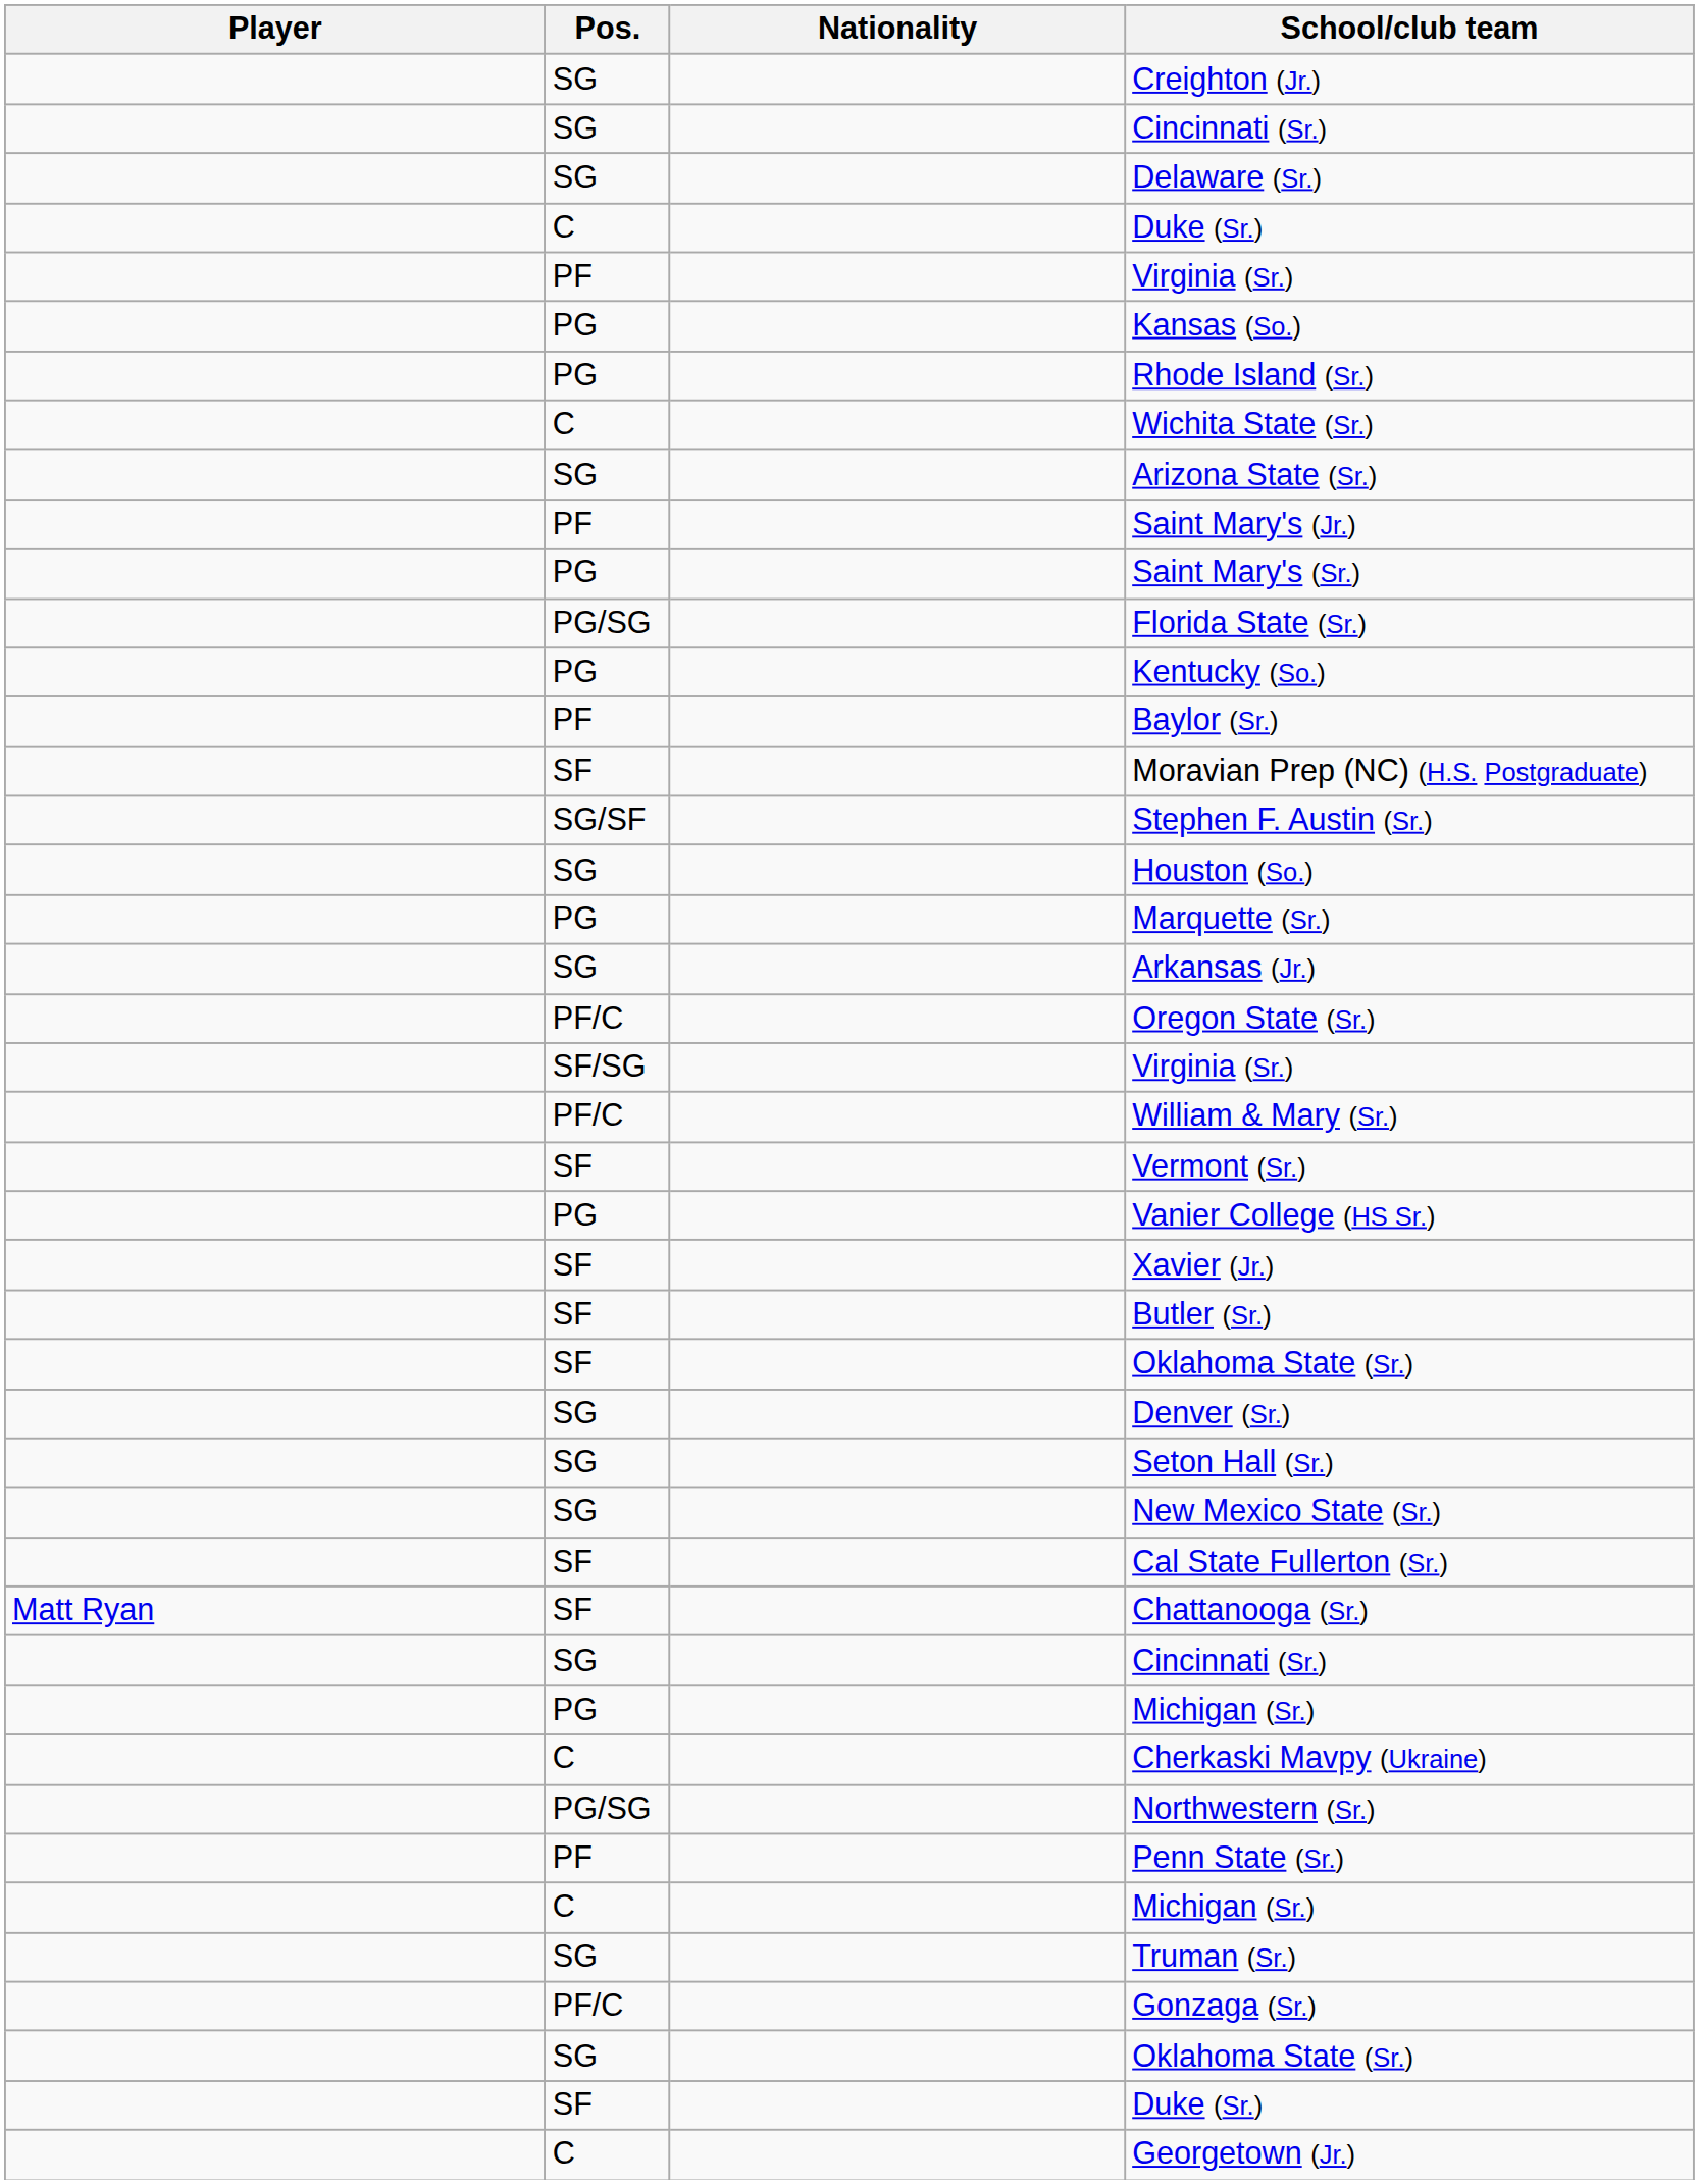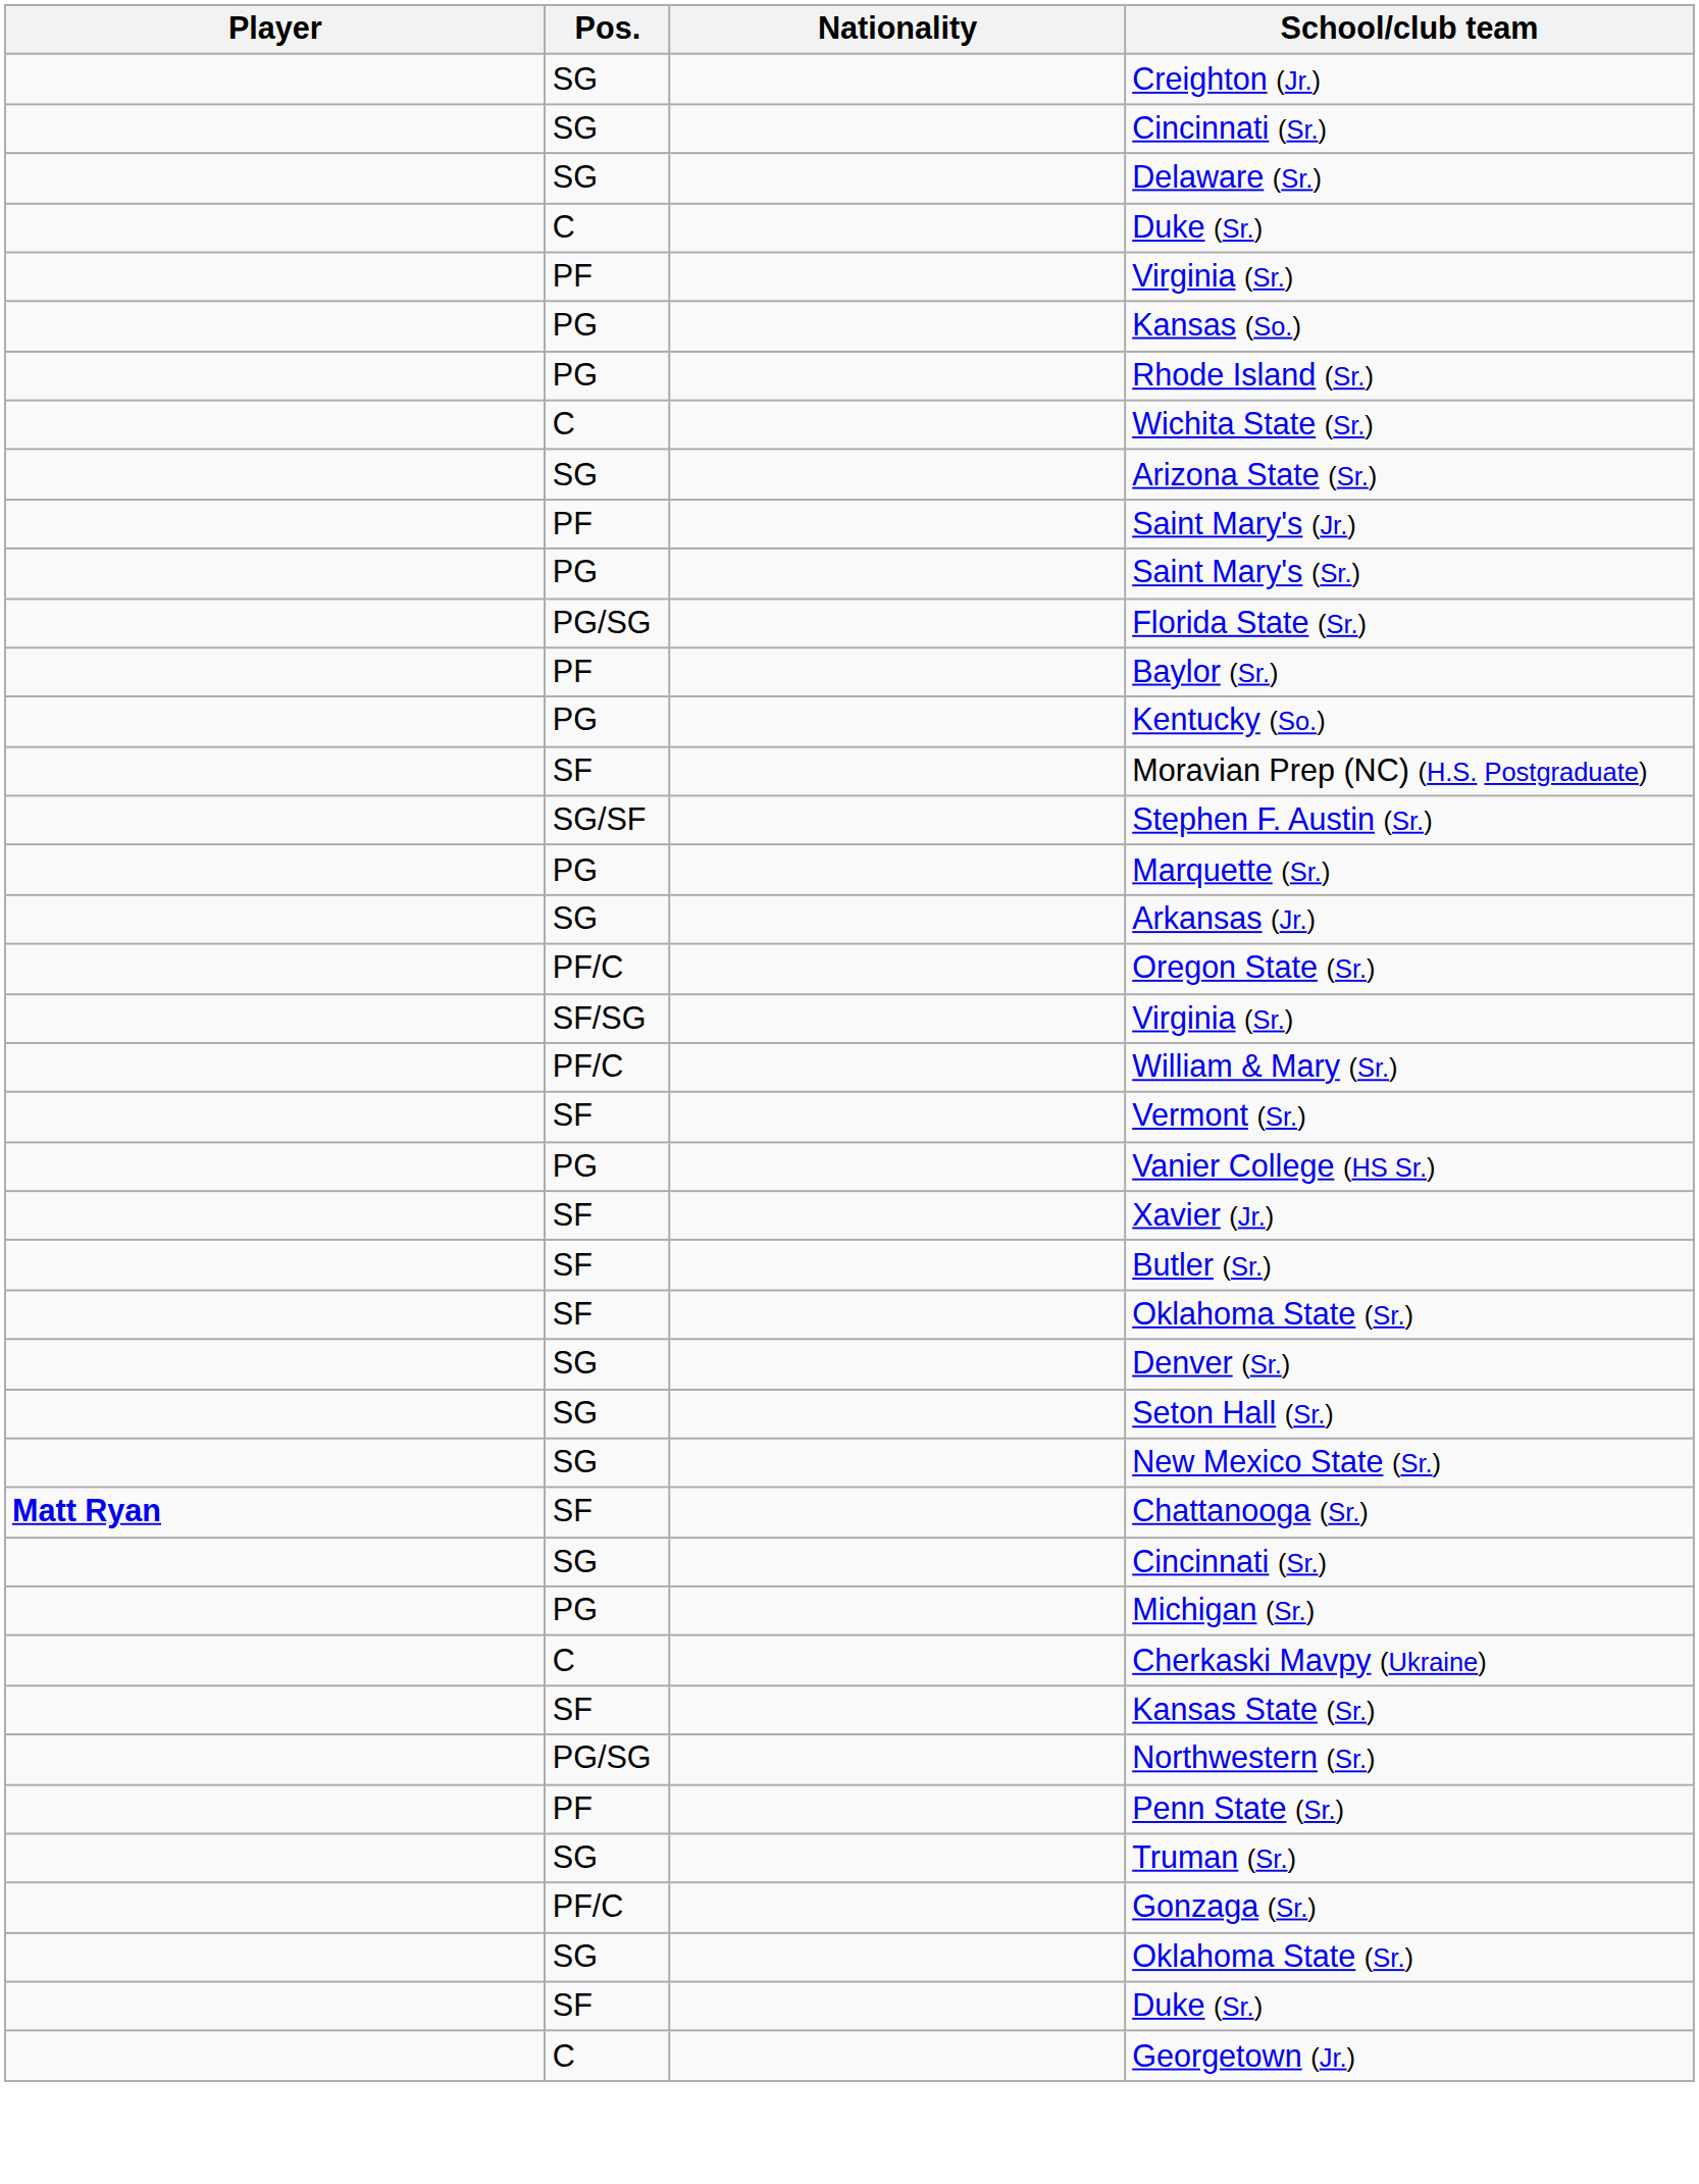 <table class="wikitable sortable">
 <tr>
 <th style="width:19%;">Player</th>
 <th style="width:1%;">Pos.</th>
 <th style="width:16%;">Nationality</th>
 <th style="width:20%;">School/club team</th>
 </tr>
 <tr>
 <td></td>
 <td>SG</td>
 <td></td>
 <td><a href='#'>Creighton</a> <small>(<a href='#'>Jr.</a>)</small></td>
 </tr>
 <tr>
 <td></td>
 <td>SG</td>
 <td></td>
 <td><a href='#'>Cincinnati</a> <small>(<a href='#'>Sr.</a>)</small></td>
 </tr>
 <tr>
 <td></td>
 <td>SG</td>
 <td></td>
 <td><a href='#'>Delaware</a> <small>(<a href='#'>Sr.</a>)</small></td>
 </tr>
 <tr>
 <td></td>
 <td>C</td>
 <td></td>
 <td><a href='#'>Duke</a> <small>(<a href='#'>Sr.</a>)</small></td>
 </tr>
 <tr>
 <td></td>
 <td>PF</td>
 <td></td>
 <td><a href='#'>Virginia</a> <small>(<a href='#'>Sr.</a>)</small></td>
 </tr>
 <tr>
 <td></td>
 <td>PG</td>
 <td></td>
 <td><a href='#'>Kansas</a> <small>(<a href='#'>So.</a>)</small></td>
 </tr>
 <tr>
 <td></td>
 <td>PG</td>
 <td></td>
 <td><a href='#'>Rhode Island</a> <small>(<a href='#'>Sr.</a>)</small></td>
 </tr>
 <tr>
 <td></td>
 <td>C</td>
 <td></td>
 <td><a href='#'>Wichita State</a> <small>(<a href='#'>Sr.</a>)</small></td>
 </tr>
 <tr>
 <td></td>
 <td>SG</td>
 <td></td>
 <td><a href='#'>Arizona State</a> <small>(<a href='#'>Sr.</a>)</small></td>
 </tr>
 <tr>
 <td></td>
 <td>PF</td>
 <td></td>
 <td><a href='#'>Saint Mary's</a> <small>(<a href='#'>Jr.</a>)</small></td>
 </tr>
 <tr>
 <td></td>
 <td>PG</td>
 <td></td>
 <td><a href='#'>Saint Mary's</a> <small>(<a href='#'>Sr.</a>)</small></td>
 </tr>
 <tr>
 <td></td>
 <td>PG/SG</td>
 <td></td>
 <td><a href='#'>Florida State</a> <small>(<a href='#'>Sr.</a>)</small></td>
 </tr>
 <tr>
 <td></td>
+<td>PF</td>
+<td></td>
+<td><a href='#'>Baylor</a> <small>(<a href='#'>Sr.</a>)</small></td>
+</tr>
+<tr>
+<td></td>
 <td>PG</td>
 <td></td>
 <td><a href='#'>Kentucky</a> <small>(<a href='#'>So.</a>)</small></td>
-</tr>
-<tr>
-<td></td>
-<td>PF</td>
-<td></td>
-<td><a href='#'>Baylor</a> <small>(<a href='#'>Sr.</a>)</small></td>
 </tr>
 <tr>
 <td></td>
 <td>SF</td>
 <td></td>
 <td>Moravian Prep (NC) <small>(<a href='#'>H.S.</a> <a href='#'>Postgraduate</a>)</small></td>
 </tr>
 <tr>
 <td></td>
 <td>SG/SF</td>
 <td></td>
 <td><a href='#'>Stephen F. Austin</a> <small>(<a href='#'>Sr.</a>)</small></td>
-</tr>
-<tr>
-<td></td>
-<td>SG</td>
-<td></td>
-<td><a href='#'>Houston</a> <small>(<a href='#'>So.</a>)</small></td>
 </tr>
 <tr>
 <td></td>
 <td>PG</td>
 <td></td>
 <td><a href='#'>Marquette</a> <small>(<a href='#'>Sr.</a>)</small></td>
 </tr>
 <tr>
 <td></td>
 <td>SG</td>
 <td></td>
 <td><a href='#'>Arkansas</a> <small>(<a href='#'>Jr.</a>)</small></td>
 </tr>
 <tr>
 <td></td>
 <td>PF/C</td>
 <td></td>
 <td><a href='#'>Oregon State</a> <small>(<a href='#'>Sr.</a>)</small></td>
 </tr>
 <tr>
 <td></td>
 <td>SF/SG</td>
 <td></td>
 <td><a href='#'>Virginia</a> <small>(<a href='#'>Sr.</a>)</small></td>
 </tr>
 <tr>
 <td></td>
 <td>PF/C</td>
 <td></td>
 <td><a href='#'>William & Mary</a> <small>(<a href='#'>Sr.</a>)</small></td>
 </tr>
 <tr>
 <td></td>
 <td>SF</td>
 <td></td>
 <td><a href='#'>Vermont</a> <small>(<a href='#'>Sr.</a>)</small></td>
 </tr>
 <tr>
 <td></td>
 <td>PG</td>
 <td></td>
 <td><a href='#'>Vanier College</a> <small>(<a href='#'>HS Sr.</a>)</small></td>
 </tr>
 <tr>
 <td></td>
 <td>SF</td>
 <td></td>
 <td><a href='#'>Xavier</a> <small>(<a href='#'>Jr.</a>)</small></td>
 </tr>
 <tr>
 <td></td>
 <td>SF</td>
 <td></td>
 <td><a href='#'>Butler</a> <small>(<a href='#'>Sr.</a>)</small></td>
 </tr>
 <tr>
 <td></td>
 <td>SF</td>
 <td></td>
 <td><a href='#'>Oklahoma State</a> <small>(<a href='#'>Sr.</a>)</small></td>
 </tr>
 <tr>
 <td></td>
 <td>SG</td>
 <td></td>
 <td><a href='#'>Denver</a> <small>(<a href='#'>Sr.</a>)</small></td>
 </tr>
 <tr>
 <td></td>
 <td>SG</td>
 <td></td>
 <td><a href='#'>Seton Hall</a> <small>(<a href='#'>Sr.</a>)</small></td>
 </tr>
 <tr>
 <td></td>
 <td>SG</td>
 <td></td>
 <td><a href='#'>New Mexico State</a> <small>(<a href='#'>Sr.</a>)</small></td>
 </tr>
 <tr>
-<td></td>
-<td>SF</td>
-<td></td>
-<td><a href='#'>Cal State Fullerton</a> <small>(<a href='#'>Sr.</a>)</small></td>
-</tr>
-<tr>
-<td><a href='#'>Matt Ryan</a></td>
+<td><strong><a href='#'>Matt Ryan</a></strong></td>
 <td>SF</td>
 <td></td>
 <td><a href='#'>Chattanooga</a> <small>(<a href='#'>Sr.</a>)</small></td>
 </tr>
 <tr>
 <td></td>
 <td>SG</td>
 <td></td>
 <td><a href='#'>Cincinnati</a> <small>(<a href='#'>Sr.</a>)</small></td>
 </tr>
 <tr>
 <td></td>
 <td>PG</td>
 <td></td>
 <td><a href='#'>Michigan</a> <small>(<a href='#'>Sr.</a>)</small></td>
 </tr>
 <tr>
 <td></td>
 <td>C</td>
 <td></td>
 <td><a href='#'>Cherkaski Mavpy</a> <small>(<a href='#'>Ukraine</a>)</small></td>
 </tr>
 <tr>
 <td></td>
+<td>SF</td>
+<td></td>
+<td><a href='#'>Kansas State</a> <small>(<a href='#'>Sr.</a>)</small></td>
+</tr>
+<tr>
+<td></td>
 <td>PG/SG</td>
 <td></td>
 <td><a href='#'>Northwestern</a> <small>(<a href='#'>Sr.</a>)</small></td>
 </tr>
 <tr>
 <td></td>
 <td>PF</td>
 <td></td>
 <td><a href='#'>Penn State</a> <small>(<a href='#'>Sr.</a>)</small></td>
-</tr>
-<tr>
-<td></td>
-<td>C</td>
-<td></td>
-<td><a href='#'>Michigan</a> <small>(<a href='#'>Sr.</a>)</small></td>
 </tr>
 <tr>
 <td></td>
 <td>SG</td>
 <td></td>
 <td><a href='#'>Truman</a> <small>(<a href='#'>Sr.</a>)</small></td>
 </tr>
 <tr>
 <td></td>
 <td>PF/C</td>
 <td></td>
 <td><a href='#'>Gonzaga</a> <small>(<a href='#'>Sr.</a>)</small></td>
 </tr>
 <tr>
 <td></td>
 <td>SG</td>
 <td></td>
 <td><a href='#'>Oklahoma State</a> <small>(<a href='#'>Sr.</a>)</small></td>
 </tr>
 <tr>
 <td></td>
 <td>SF</td>
 <td></td>
 <td><a href='#'>Duke</a> <small>(<a href='#'>Sr.</a>)</small></td>
 </tr>
 <tr>
 <td></td>
 <td>C</td>
 <td></td>
 <td><a href='#'>Georgetown</a> <small>(<a href='#'>Jr.</a>)</small></td>
 </tr>
 </table>
